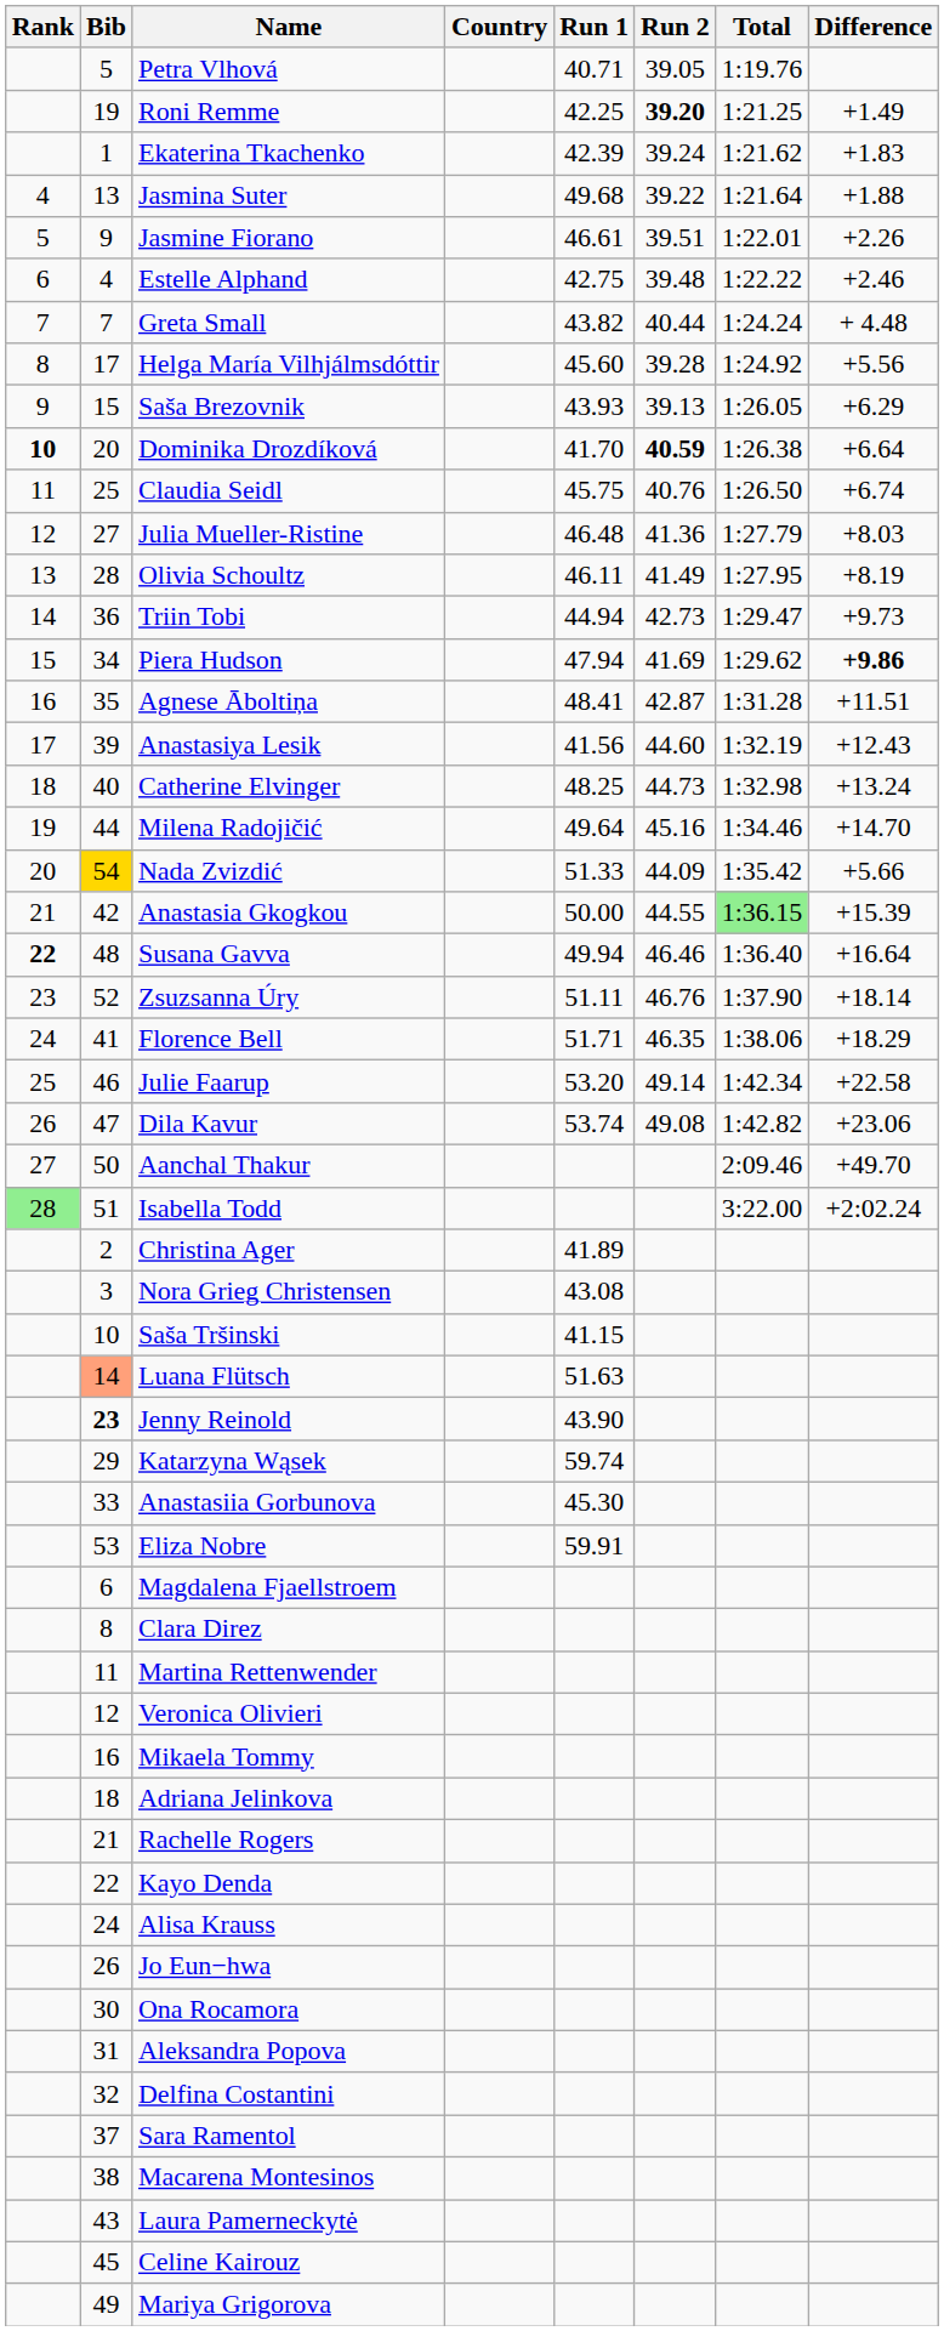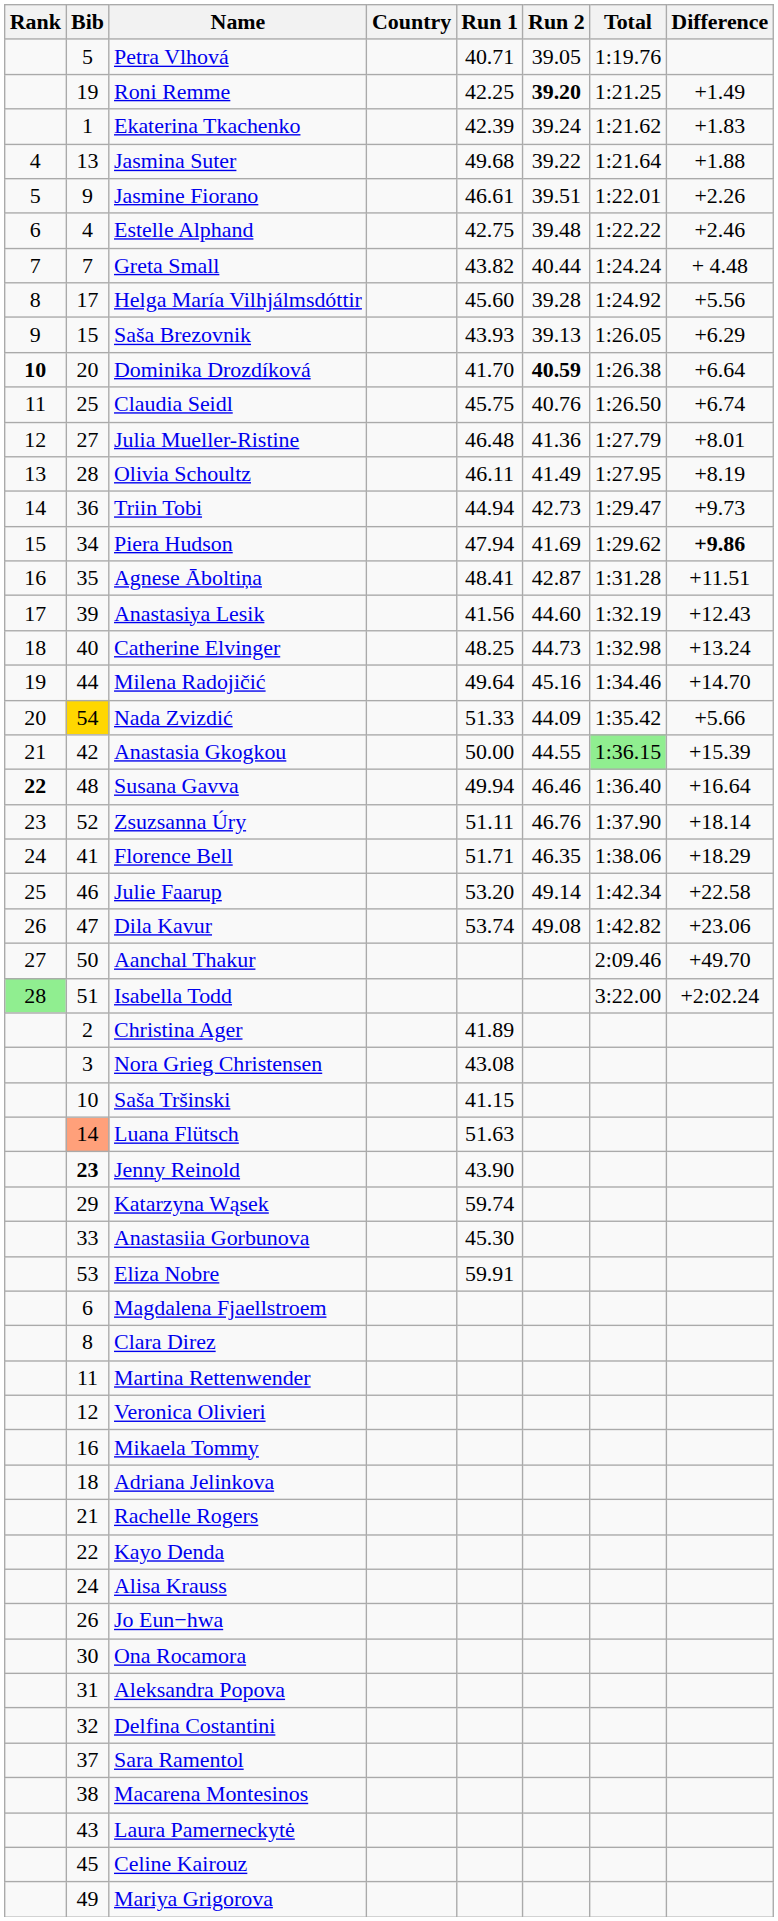 <table class="wikitable sortable" style="text-align:center">
 <tr>
 <th>Rank</th>
 <th>Bib</th>
 <th>Name</th>
 <th>Country</th>
 <th>Run 1</th>
 <th>Run 2</th>
 <th>Total</th>
 <th>Difference</th>
 </tr>
 <tr>
 <td></td>
 <td>5</td>
 <td align=left><a href='#'>Petra Vlhová</a></td>
 <td align=left></td>
 <td>40.71</td>
 <td>39.05</td>
 <td>1:19.76</td>
 <td></td>
 </tr>
 <tr>
 <td></td>
 <td>19</td>
 <td align=left><a href='#'>Roni Remme</a></td>
 <td align=left></td>
 <td>42.25</td>
 <td><strong>39.20</strong></td>
 <td>1:21.25</td>
 <td>+1.49</td>
 </tr>
 <tr>
 <td></td>
 <td>1</td>
 <td align=left><a href='#'>Ekaterina Tkachenko</a></td>
 <td align=left></td>
 <td>42.39</td>
 <td>39.24</td>
 <td>1:21.62</td>
 <td>+1.83</td>
 </tr>
 <tr>
 <td>4</td>
 <td>13</td>
 <td align=left><a href='#'>Jasmina Suter</a></td>
 <td align=left></td>
 <td>49.68</td>
 <td>39.22</td>
 <td>1:21.64</td>
 <td>+1.88</td>
 </tr>
 <tr>
 <td>5</td>
 <td>9</td>
 <td align=left><a href='#'>Jasmine Fiorano</a></td>
 <td align=left></td>
 <td>46.61</td>
 <td>39.51</td>
 <td>1:22.01</td>
 <td>+2.26</td>
 </tr>
 <tr>
 <td>6</td>
 <td>4</td>
 <td align=left><a href='#'>Estelle Alphand</a></td>
 <td align=left></td>
 <td>42.75</td>
 <td>39.48</td>
 <td>1:22.22</td>
 <td>+2.46</td>
 </tr>
 <tr>
 <td>7</td>
 <td>7</td>
 <td align=left><a href='#'>Greta Small</a></td>
 <td align=left></td>
 <td>43.82</td>
 <td>40.44</td>
 <td>1:24.24</td>
 <td>+ 4.48</td>
 </tr>
 <tr>
 <td>8</td>
 <td>17</td>
 <td align=left><a href='#'>Helga María Vilhjálmsdóttir</a></td>
 <td align=left></td>
 <td>45.60</td>
 <td>39.28</td>
 <td>1:24.92</td>
 <td>+5.56</td>
 </tr>
 <tr>
 <td>9</td>
 <td>15</td>
 <td align=left><a href='#'>Saša Brezovnik</a></td>
 <td align=left></td>
 <td>43.93</td>
 <td>39.13</td>
 <td>1:26.05</td>
 <td>+6.29</td>
 </tr>
 <tr>
 <td><strong>10</strong></td>
 <td>20</td>
 <td align=left><a href='#'>Dominika Drozdíková</a></td>
 <td align=left></td>
 <td>41.70</td>
 <td><strong>40.59</strong></td>
 <td>1:26.38</td>
 <td>+6.64</td>
 </tr>
 <tr>
 <td>11</td>
 <td>25</td>
 <td align=left><a href='#'>Claudia Seidl</a></td>
 <td align=left></td>
 <td>45.75</td>
 <td>40.76</td>
 <td>1:26.50</td>
 <td>+6.74</td>
 </tr>
 <tr>
 <td>12</td>
 <td>27</td>
 <td align=left><a href='#'>Julia Mueller-Ristine</a></td>
 <td align=left></td>
 <td>46.48</td>
 <td>41.36</td>
 <td>1:27.79</td>
-<td>+8.03</td>
+<td>+8.01</td>
 </tr>
 <tr>
 <td>13</td>
 <td>28</td>
 <td align=left><a href='#'>Olivia Schoultz</a></td>
 <td align=left></td>
 <td>46.11</td>
 <td>41.49</td>
 <td>1:27.95</td>
 <td>+8.19</td>
 </tr>
 <tr>
 <td>14</td>
 <td>36</td>
 <td align=left><a href='#'>Triin Tobi</a></td>
 <td align=left></td>
 <td>44.94</td>
 <td>42.73</td>
 <td>1:29.47</td>
 <td>+9.73</td>
 </tr>
 <tr>
 <td>15</td>
 <td>34</td>
 <td align=left><a href='#'>Piera Hudson</a></td>
 <td align=left></td>
 <td>47.94</td>
 <td>41.69</td>
 <td>1:29.62</td>
 <td><strong>+9.86</strong></td>
 </tr>
 <tr>
 <td>16</td>
 <td>35</td>
 <td align=left><a href='#'>Agnese Āboltiņa</a></td>
 <td align=left></td>
 <td>48.41</td>
 <td>42.87</td>
 <td>1:31.28</td>
 <td>+11.51</td>
 </tr>
 <tr>
 <td>17</td>
 <td>39</td>
 <td align=left><a href='#'>Anastasiya Lesik</a></td>
 <td align=left></td>
 <td>41.56</td>
 <td>44.60</td>
 <td>1:32.19</td>
 <td>+12.43</td>
 </tr>
 <tr>
 <td>18</td>
 <td>40</td>
 <td align=left><a href='#'>Catherine Elvinger</a></td>
 <td align=left></td>
 <td>48.25</td>
 <td>44.73</td>
 <td>1:32.98</td>
 <td>+13.24</td>
 </tr>
 <tr>
 <td>19</td>
 <td>44</td>
 <td align=left><a href='#'>Milena Radojičić</a></td>
 <td align=left></td>
 <td>49.64</td>
 <td>45.16</td>
 <td>1:34.46</td>
 <td>+14.70</td>
 </tr>
 <tr>
 <td>20</td>
 <td style="background: gold;">54</td>
 <td align=left><a href='#'>Nada Zvizdić</a></td>
 <td align=left></td>
 <td>51.33</td>
 <td>44.09</td>
 <td>1:35.42</td>
 <td>+5.66</td>
 </tr>
 <tr>
 <td>21</td>
 <td>42</td>
 <td align=left><a href='#'>Anastasia Gkogkou</a></td>
 <td align=left></td>
 <td>50.00</td>
 <td>44.55</td>
 <td style="background: lightgreen;">1:36.15</td>
 <td>+15.39</td>
 </tr>
 <tr>
 <td><strong>22</strong></td>
 <td>48</td>
 <td align=left><a href='#'>Susana Gavva</a></td>
 <td align=left></td>
 <td>49.94</td>
 <td>46.46</td>
 <td>1:36.40</td>
 <td>+16.64</td>
 </tr>
 <tr>
 <td>23</td>
 <td>52</td>
 <td align=left><a href='#'>Zsuzsanna Úry</a></td>
 <td align=left></td>
 <td>51.11</td>
 <td>46.76</td>
 <td>1:37.90</td>
 <td>+18.14</td>
 </tr>
 <tr>
 <td>24</td>
 <td>41</td>
 <td align=left><a href='#'>Florence Bell</a></td>
 <td align=left></td>
 <td>51.71</td>
 <td>46.35</td>
 <td>1:38.06</td>
 <td>+18.29</td>
 </tr>
 <tr>
 <td>25</td>
 <td>46</td>
 <td align=left><a href='#'>Julie Faarup</a></td>
 <td align=left></td>
 <td>53.20</td>
 <td>49.14</td>
 <td>1:42.34</td>
 <td>+22.58</td>
 </tr>
 <tr>
 <td>26</td>
 <td>47</td>
 <td align=left><a href='#'>Dila Kavur</a></td>
 <td align=left></td>
 <td>53.74</td>
 <td>49.08</td>
 <td>1:42.82</td>
 <td>+23.06</td>
 </tr>
 <tr>
 <td>27</td>
 <td>50</td>
 <td align=left><a href='#'>Aanchal Thakur</a></td>
 <td align=left></td>
 <td></td>
 <td></td>
 <td>2:09.46</td>
 <td>+49.70</td>
 </tr>
 <tr>
 <td style="background: lightgreen;">28</td>
 <td>51</td>
 <td align=left><a href='#'>Isabella Todd</a></td>
 <td align=left></td>
 <td></td>
 <td></td>
 <td>3:22.00</td>
 <td>+2:02.24</td>
 </tr>
 <tr>
 <td></td>
 <td>2</td>
 <td align=left><a href='#'>Christina Ager</a></td>
 <td align=left></td>
 <td>41.89</td>
 <td></td>
 <td></td>
 <td></td>
 </tr>
 <tr>
 <td></td>
 <td>3</td>
 <td align=left><a href='#'>Nora Grieg Christensen</a></td>
 <td align=left></td>
 <td>43.08</td>
 <td></td>
 <td></td>
 <td></td>
 </tr>
 <tr>
 <td></td>
 <td>10</td>
 <td align=left><a href='#'>Saša Tršinski</a></td>
 <td align=left></td>
 <td>41.15</td>
 <td></td>
 <td></td>
 <td></td>
 </tr>
 <tr>
 <td></td>
 <td style="background: lightsalmon;">14</td>
 <td align=left><a href='#'>Luana Flütsch</a></td>
 <td align=left></td>
 <td>51.63</td>
 <td></td>
 <td></td>
 <td></td>
 </tr>
 <tr>
 <td></td>
 <td><strong>23</strong></td>
 <td align=left><a href='#'>Jenny Reinold</a></td>
 <td align=left></td>
 <td>43.90</td>
 <td></td>
 <td></td>
 <td></td>
 </tr>
 <tr>
 <td></td>
 <td>29</td>
 <td align=left><a href='#'>Katarzyna Wąsek</a></td>
 <td align=left></td>
 <td>59.74</td>
 <td></td>
 <td></td>
 <td></td>
 </tr>
 <tr>
 <td></td>
 <td>33</td>
 <td align=left><a href='#'>Anastasiia Gorbunova</a></td>
 <td align=left></td>
 <td>45.30</td>
 <td></td>
 <td></td>
 <td></td>
 </tr>
 <tr>
 <td></td>
 <td>53</td>
 <td align=left><a href='#'>Eliza Nobre</a></td>
 <td align=left></td>
 <td>59.91</td>
 <td></td>
 <td></td>
 <td></td>
 </tr>
 <tr>
 <td></td>
 <td>6</td>
 <td align=left><a href='#'>Magdalena Fjaellstroem</a></td>
 <td align=left></td>
 <td></td>
 <td></td>
 <td></td>
 <td></td>
 </tr>
 <tr>
 <td></td>
 <td>8</td>
 <td align=left><a href='#'>Clara Direz</a></td>
 <td align=left></td>
 <td></td>
 <td></td>
 <td></td>
 <td></td>
 </tr>
 <tr>
 <td></td>
 <td>11</td>
 <td align=left><a href='#'>Martina Rettenwender</a></td>
 <td align=left></td>
 <td></td>
 <td></td>
 <td></td>
 <td></td>
 </tr>
 <tr>
 <td></td>
 <td>12</td>
 <td align=left><a href='#'>Veronica Olivieri</a></td>
 <td align=left></td>
 <td></td>
 <td></td>
 <td></td>
 <td></td>
 </tr>
 <tr>
 <td></td>
 <td>16</td>
 <td align=left><a href='#'>Mikaela Tommy</a></td>
 <td align=left></td>
 <td></td>
 <td></td>
 <td></td>
 <td></td>
 </tr>
 <tr>
 <td></td>
 <td>18</td>
 <td align=left><a href='#'>Adriana Jelinkova</a></td>
 <td align=left></td>
 <td></td>
 <td></td>
 <td></td>
 <td></td>
 </tr>
 <tr>
 <td></td>
 <td>21</td>
 <td align=left><a href='#'>Rachelle Rogers</a></td>
 <td align=left></td>
 <td></td>
 <td></td>
 <td></td>
 <td></td>
 </tr>
 <tr>
 <td></td>
 <td>22</td>
 <td align=left><a href='#'>Kayo Denda</a></td>
 <td align=left></td>
 <td></td>
 <td></td>
 <td></td>
 <td></td>
 </tr>
 <tr>
 <td></td>
 <td>24</td>
 <td align=left><a href='#'>Alisa Krauss</a></td>
 <td align=left></td>
 <td></td>
 <td></td>
 <td></td>
 <td></td>
 </tr>
 <tr>
 <td></td>
 <td>26</td>
 <td align=left><a href='#'>Jo Eun−hwa</a></td>
 <td align=left></td>
 <td></td>
 <td></td>
 <td></td>
 <td></td>
 </tr>
 <tr>
 <td></td>
 <td>30</td>
 <td align=left><a href='#'>Ona Rocamora</a></td>
 <td align=left></td>
 <td></td>
 <td></td>
 <td></td>
 <td></td>
 </tr>
 <tr>
 <td></td>
 <td>31</td>
 <td align=left><a href='#'>Aleksandra Popova</a></td>
 <td align=left></td>
 <td></td>
 <td></td>
 <td></td>
 <td></td>
 </tr>
 <tr>
 <td></td>
 <td>32</td>
 <td align=left><a href='#'>Delfina Costantini</a></td>
 <td align=left></td>
 <td></td>
 <td></td>
 <td></td>
 <td></td>
 </tr>
 <tr>
 <td></td>
 <td>37</td>
 <td align=left><a href='#'>Sara Ramentol</a></td>
 <td align=left></td>
 <td></td>
 <td></td>
 <td></td>
 <td></td>
 </tr>
 <tr>
 <td></td>
 <td>38</td>
 <td align=left><a href='#'>Macarena Montesinos</a></td>
 <td align=left></td>
 <td></td>
 <td></td>
 <td></td>
 <td></td>
 </tr>
 <tr>
 <td></td>
 <td>43</td>
 <td align=left><a href='#'>Laura Pamerneckytė</a></td>
 <td align=left></td>
 <td></td>
 <td></td>
 <td></td>
 <td></td>
 </tr>
 <tr>
 <td></td>
 <td>45</td>
 <td align=left><a href='#'>Celine Kairouz</a></td>
 <td align=left></td>
 <td></td>
 <td></td>
 <td></td>
 <td></td>
 </tr>
 <tr>
 <td></td>
 <td>49</td>
 <td align=left><a href='#'>Mariya Grigorova</a></td>
 <td align=left></td>
 <td></td>
 <td></td>
 <td></td>
 <td></td>
 </tr>
 </table>
